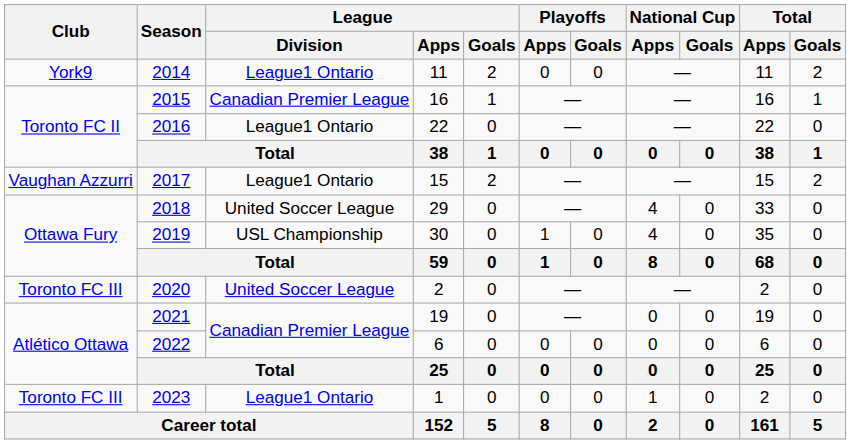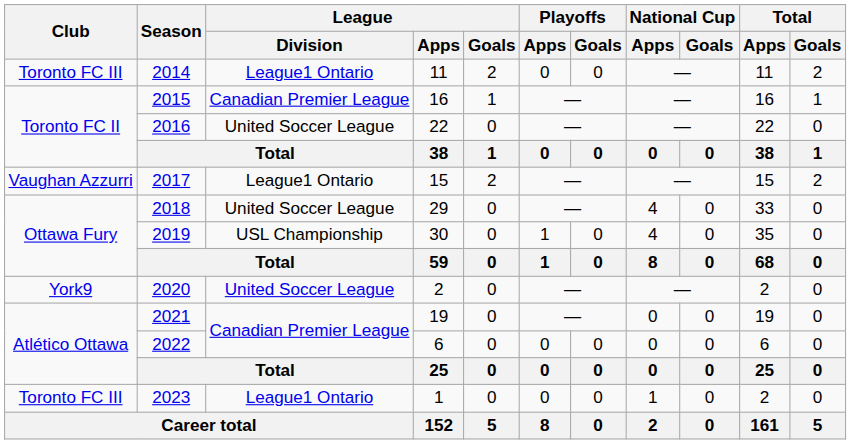 <table class="wikitable" style="text-align:center">
 <tr>
 <th rowspan="2">Club</th>
 <th rowspan="2">Season</th>
 <th colspan="3">League</th>
 <th colspan="2">Playoffs</th>
 <th colspan="2">National Cup</th>
 <th colspan="2">Total</th>
 </tr>
 <tr>
 <th>Division</th>
 <th>Apps</th>
 <th>Goals</th>
 <th>Apps</th>
 <th>Goals</th>
 <th>Apps</th>
 <th>Goals</th>
 <th>Apps</th>
 <th>Goals</th>
 </tr>
 <tr>
-<td rowspan="1"><a href='#'>York9</a></td>
+<td rowspan="1"><a href='#'>Toronto FC III</a></td>
 <td><a href='#'>2014</a></td>
 <td><a href='#'>League1 Ontario</a></td>
 <td>11</td>
 <td>2</td>
 <td>0</td>
 <td>0</td>
 <td colspan="2">—</td>
 <td>11</td>
 <td>2</td>
 </tr>
 <tr>
 <td rowspan="3"><a href='#'>Toronto FC II</a></td>
 <td><a href='#'>2015</a></td>
 <td><a href='#'>Canadian Premier League</a></td>
 <td>16</td>
 <td>1</td>
 <td colspan="2">—</td>
 <td colspan="2">—</td>
 <td>16</td>
 <td>1</td>
 </tr>
 <tr>
 <td><a href='#'>2016</a></td>
-<td>League1 Ontario</td>
+<td>United Soccer League</td>
 <td>22</td>
 <td>0</td>
 <td colspan="2">—</td>
 <td colspan="2">—</td>
 <td>22</td>
 <td>0</td>
 </tr>
 <tr>
 <th colspan="2">Total</th>
 <th>38</th>
 <th>1</th>
 <th>0</th>
 <th>0</th>
 <th>0</th>
 <th>0</th>
 <th>38</th>
 <th>1</th>
 </tr>
 <tr>
 <td rowspan="1"><a href='#'>Vaughan Azzurri</a></td>
 <td><a href='#'>2017</a></td>
 <td>League1 Ontario</td>
 <td>15</td>
 <td>2</td>
 <td colspan="2">—</td>
 <td colspan="2">—</td>
 <td>15</td>
 <td>2</td>
 </tr>
 <tr>
 <td rowspan="3"><a href='#'>Ottawa Fury</a></td>
 <td><a href='#'>2018</a></td>
 <td>United Soccer League</td>
 <td>29</td>
 <td>0</td>
 <td colspan="2">—</td>
 <td>4</td>
 <td>0</td>
 <td>33</td>
 <td>0</td>
 </tr>
 <tr>
 <td><a href='#'>2019</a></td>
 <td>USL Championship</td>
 <td>30</td>
 <td>0</td>
 <td>1</td>
 <td>0</td>
 <td>4</td>
 <td>0</td>
 <td>35</td>
 <td>0</td>
 </tr>
 <tr>
 <th colspan="2">Total</th>
 <th>59</th>
 <th>0</th>
 <th>1</th>
 <th>0</th>
 <th>8</th>
 <th>0</th>
 <th>68</th>
 <th>0</th>
 </tr>
 <tr>
-<td rowspan="1"><a href='#'>Toronto FC III</a></td>
+<td rowspan="1"><a href='#'>York9</a></td>
 <td><a href='#'>2020</a></td>
 <td><a href='#'>United Soccer League</a></td>
 <td>2</td>
 <td>0</td>
 <td colspan="2">—</td>
 <td colspan="2">—</td>
 <td>2</td>
 <td>0</td>
 </tr>
 <tr>
 <td rowspan="3"><a href='#'>Atlético Ottawa</a></td>
 <td><a href='#'>2021</a></td>
 <td rowspan="2"><a href='#'>Canadian Premier League</a></td>
 <td>19</td>
 <td>0</td>
 <td colspan="2">—</td>
 <td>0</td>
 <td>0</td>
 <td>19</td>
 <td>0</td>
 </tr>
 <tr>
 <td><a href='#'>2022</a></td>
 <td>6</td>
 <td>0</td>
 <td>0</td>
 <td>0</td>
 <td>0</td>
 <td>0</td>
 <td>6</td>
 <td>0</td>
 </tr>
 <tr>
 <th colspan="2">Total</th>
 <th>25</th>
 <th>0</th>
 <th>0</th>
 <th>0</th>
 <th>0</th>
 <th>0</th>
 <th>25</th>
 <th>0</th>
 </tr>
 <tr>
 <td rowspan="1"><a href='#'>Toronto FC III</a></td>
 <td><a href='#'>2023</a></td>
 <td><a href='#'>League1 Ontario</a></td>
 <td>1</td>
 <td>0</td>
 <td>0</td>
 <td>0</td>
 <td>1</td>
 <td>0</td>
 <td>2</td>
 <td>0</td>
 </tr>
 <tr>
 <th colspan="3">Career total</th>
 <th>152</th>
 <th>5</th>
 <th>8</th>
 <th>0</th>
 <th>2</th>
 <th>0</th>
 <th>161</th>
 <th>5</th>
 </tr>
 </table>
